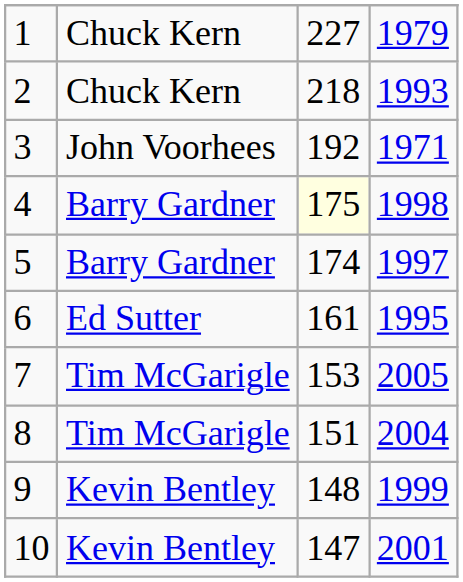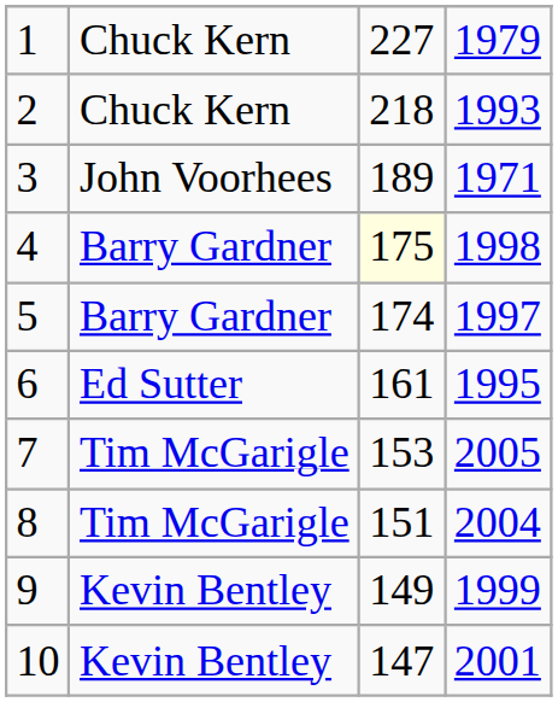 <table class="wikitable">
 <tr>
 </tr>
 <tr>
 <td>1</td>
 <td>Chuck Kern</td>
 <td>227</td>
 <td><a href='#'>1979</a></td>
 </tr>
 <tr>
 <td>2</td>
 <td>Chuck Kern</td>
 <td>218</td>
 <td><a href='#'>1993</a></td>
 </tr>
 <tr>
 <td>3</td>
 <td>John Voorhees</td>
-<td>192</td>
+<td>189</td>
 <td><a href='#'>1971</a></td>
 </tr>
 <tr>
 <td>4</td>
 <td><a href='#'>Barry Gardner</a></td>
 <td style="background: lightyellow;">175</td>
 <td><a href='#'>1998</a></td>
 </tr>
 <tr>
 <td>5</td>
 <td><a href='#'>Barry Gardner</a></td>
 <td>174</td>
 <td><a href='#'>1997</a></td>
 </tr>
 <tr>
 <td>6</td>
 <td><a href='#'>Ed Sutter</a></td>
 <td>161</td>
 <td><a href='#'>1995</a></td>
 </tr>
 <tr>
 <td>7</td>
 <td><a href='#'>Tim McGarigle</a></td>
 <td>153</td>
 <td><a href='#'>2005</a></td>
 </tr>
 <tr>
 <td>8</td>
 <td><a href='#'>Tim McGarigle</a></td>
 <td>151</td>
 <td><a href='#'>2004</a></td>
 </tr>
 <tr>
 <td>9</td>
 <td><a href='#'>Kevin Bentley</a></td>
-<td>148</td>
+<td>149</td>
 <td><a href='#'>1999</a></td>
 </tr>
 <tr>
 <td>10</td>
 <td><a href='#'>Kevin Bentley</a></td>
 <td>147</td>
 <td><a href='#'>2001</a></td>
 </tr>
 </table>
